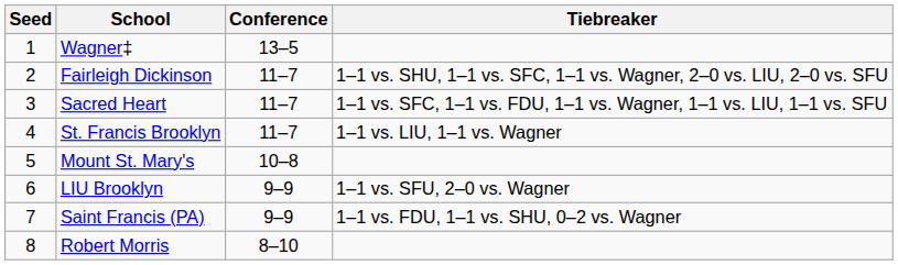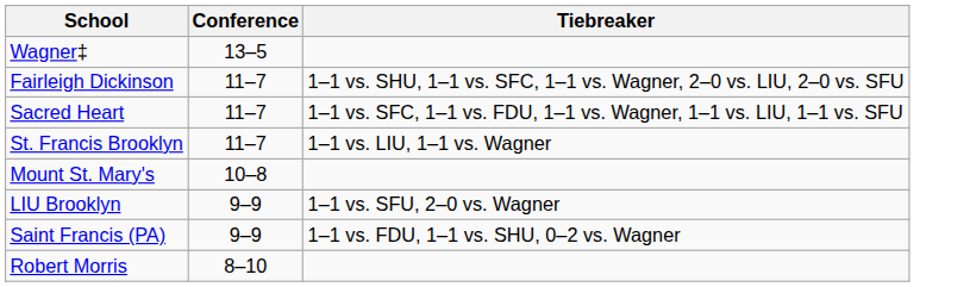 <table class="wikitable" style="white-space:nowrap; font-size:90%; text-align:center">
 <tr>
-<th>Seed</th>
 <th>School</th>
 <th>Conference</th>
 <th>Tiebreaker</th>
 </tr>
 <tr>
-<td>1</td>
 <td align=left><a href='#'>Wagner</a>‡</td>
 <td>13–5</td>
 <td></td>
 </tr>
 <tr>
-<td>2</td>
 <td align=left><a href='#'>Fairleigh Dickinson</a></td>
 <td>11–7</td>
 <td align=left>1–1 vs. SHU, 1–1 vs. SFC, 1–1 vs. Wagner, 2–0 vs. LIU, 2–0 vs. SFU</td>
 </tr>
 <tr>
-<td>3</td>
 <td align=left><a href='#'>Sacred Heart</a></td>
 <td>11–7</td>
 <td align=left>1–1 vs. SFC, 1–1 vs. FDU, 1–1 vs. Wagner, 1–1 vs. LIU, 1–1 vs. SFU</td>
 </tr>
 <tr>
-<td>4</td>
 <td align=left><a href='#'>St. Francis Brooklyn</a></td>
 <td>11–7</td>
 <td align=left>1–1 vs. LIU, 1–1 vs. Wagner</td>
 </tr>
 <tr>
-<td>5</td>
 <td align=left><a href='#'>Mount St. Mary's</a></td>
 <td>10–8</td>
 <td></td>
 </tr>
 <tr>
-<td>6</td>
 <td align=left><a href='#'>LIU Brooklyn</a></td>
 <td>9–9</td>
 <td align=left>1–1 vs. SFU, 2–0 vs. Wagner</td>
 </tr>
 <tr>
-<td>7</td>
 <td align=left><a href='#'>Saint Francis (PA)</a></td>
 <td>9–9</td>
 <td align=left>1–1 vs. FDU, 1–1 vs. SHU, 0–2 vs. Wagner</td>
 </tr>
 <tr>
-<td>8</td>
 <td align=left><a href='#'>Robert Morris</a></td>
 <td>8–10</td>
 <td></td>
 </tr>
 </table>
